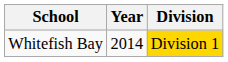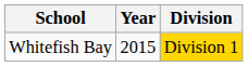 <table class="wikitable">
 <tr>
 <th>School</th>
 <th>Year</th>
 <th>Division</th>
 </tr>
 <tr>
 <td>Whitefish Bay</td>
-<td>2014</td>
+<td>2015</td>
 <td style="background: gold;">Division 1</td>
 </tr>
 </table>
